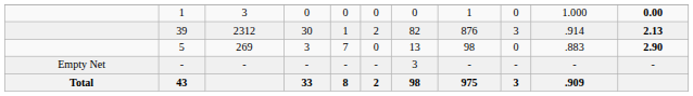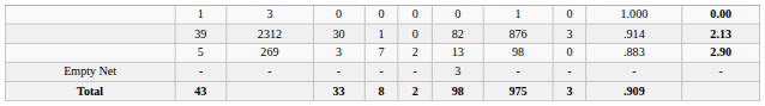 <table class="wikitable sortable" width ="1000">
 <tr align="center">
 </tr>
 <tr align="center">
 <td></td>
 <td>1</td>
 <td>3</td>
 <td>0</td>
 <td>0</td>
 <td>0</td>
 <td>0</td>
 <td>1</td>
 <td>0</td>
 <td>1.000</td>
 <td><strong>0.00</strong></td>
 </tr>
 <tr align="center" bgcolor="#f0f0f0">
 <td></td>
 <td>39</td>
 <td>2312</td>
 <td>30</td>
 <td>1</td>
-<td>2</td>
+<td>0</td>
 <td>82</td>
 <td>876</td>
 <td>3</td>
 <td>.914</td>
 <td><strong>2.13</strong></td>
 </tr>
 <tr align="center">
 <td></td>
 <td>5</td>
 <td>269</td>
 <td>3</td>
 <td>7</td>
-<td>0</td>
+<td>2</td>
 <td>13</td>
 <td>98</td>
 <td>0</td>
 <td>.883</td>
 <td><strong>2.90</strong></td>
 </tr>
 <tr align="center" bgcolor="#f0f0f0">
 <td>Empty Net</td>
 <td>-</td>
 <td>-</td>
 <td>-</td>
 <td>-</td>
 <td>-</td>
 <td>3</td>
 <td>-</td>
 <td>-</td>
 <td>-</td>
 <td>-</td>
 </tr>
 <tr>
 <th>Total</th>
 <th>43</th>
 <th></th>
 <th>33</th>
 <th>8</th>
 <th>2</th>
 <th>98</th>
 <th>975</th>
 <th>3</th>
 <th>.909</th>
 <th></th>
 </tr>
 </table>
